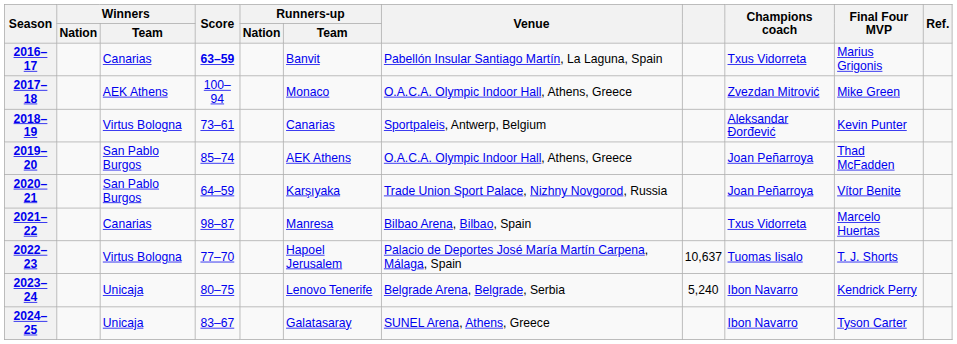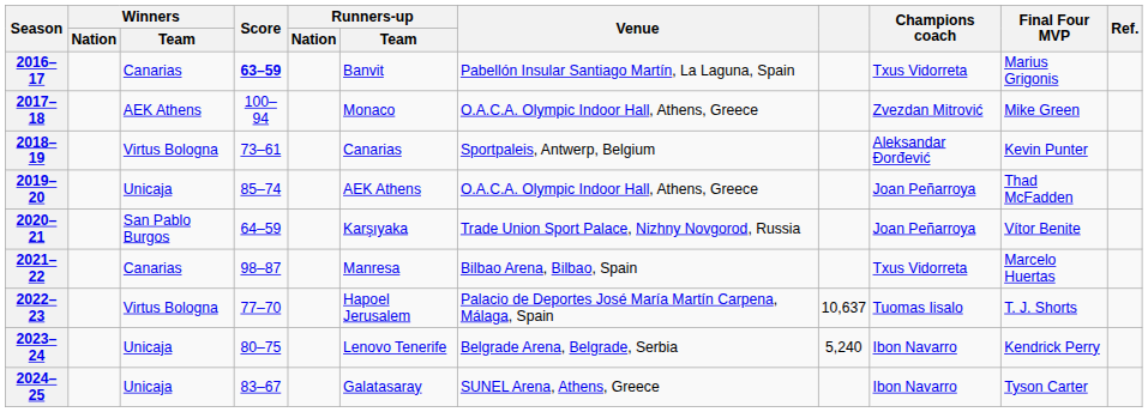 <table class="wikitable plainrowheaders sortable">
 <tr>
 <th scope="col" rowspan="2">Season</th>
 <th scope="col" colspan="2">Winners</th>
 <th scope="col" rowspan="2">Score</th>
 <th scope="col" colspan="2">Runners-up</th>
 <th scope="col" rowspan="2">Venue</th>
 <th scope="col" rowspan="2"></th>
 <th scope="col" rowspan="2">Champions coach</th>
 <th scope="col" rowspan="2">Final Four MVP</th>
 <th rowspan="2">Ref.</th>
 </tr>
 <tr>
 <th scope="col">Nation</th>
 <th scope="col">Team</th>
 <th scope="col">Nation</th>
 <th scope="col">Team</th>
 </tr>
 <tr>
 <th scope="row" style="text-align:center"><a href='#'>2016–17</a></th>
 <td align=center></td>
 <td><a href='#'>Canarias</a></td>
 <td align=center><strong><a href='#'>63–59</a></strong></td>
 <td align=center></td>
 <td><a href='#'>Banvit</a></td>
 <td><a href='#'>Pabellón Insular Santiago Martín</a>, La Laguna, Spain</td>
 <td align=center></td>
 <td><a href='#'>Txus Vidorreta</a></td>
 <td><a href='#'>Marius Grigonis</a></td>
 <td></td>
 </tr>
 <tr>
 <th scope="row" style="text-align:center"><a href='#'>2017–18</a></th>
 <td align=center></td>
 <td><a href='#'>AEK Athens</a></td>
 <td align=center><a href='#'>100–94</a></td>
 <td align=center></td>
 <td><a href='#'>Monaco</a></td>
 <td><a href='#'>O.A.C.A. Olympic Indoor Hall</a>, Athens, Greece</td>
 <td align=center></td>
 <td><a href='#'>Zvezdan Mitrović</a></td>
 <td><a href='#'>Mike Green</a></td>
 <td></td>
 </tr>
 <tr>
 <th scope="row" style="text-align:center"><a href='#'>2018–19</a></th>
 <td align=center></td>
 <td><a href='#'>Virtus Bologna</a></td>
 <td align=center><a href='#'>73–61</a></td>
 <td align=center></td>
 <td><a href='#'>Canarias</a></td>
 <td><a href='#'>Sportpaleis</a>, Antwerp, Belgium</td>
 <td align=center></td>
 <td><a href='#'>Aleksandar Đorđević</a></td>
 <td><a href='#'>Kevin Punter</a></td>
 <td></td>
 </tr>
 <tr>
 <th scope="row" style="text-align:center"><a href='#'>2019–20</a></th>
 <td align=center></td>
-<td><a href='#'>San Pablo Burgos</a></td>
+<td><a href='#'>Unicaja</a></td>
 <td align=center><a href='#'>85–74</a></td>
 <td align=center></td>
 <td><a href='#'>AEK Athens</a></td>
 <td><a href='#'>O.A.C.A. Olympic Indoor Hall</a>, Athens, Greece</td>
 <td align=center></td>
 <td><a href='#'>Joan Peñarroya</a></td>
 <td><a href='#'>Thad McFadden</a></td>
 <td></td>
 </tr>
 <tr>
 <th scope="row" style="text-align:center"><a href='#'>2020–21</a></th>
 <td align=center></td>
 <td><a href='#'>San Pablo Burgos</a></td>
 <td align=center><a href='#'>64–59</a></td>
 <td align=center></td>
 <td><a href='#'> Karşıyaka</a></td>
 <td><a href='#'>Trade Union Sport Palace</a>, <a href='#'>Nizhny Novgorod</a>, Russia</td>
 <td align=center></td>
 <td><a href='#'>Joan Peñarroya</a></td>
 <td><a href='#'>Vítor Benite</a></td>
 <td></td>
 </tr>
 <tr>
 <th scope="row" style="text-align:center"><a href='#'>2021–22</a></th>
 <td align=center></td>
 <td><a href='#'>Canarias</a></td>
 <td align=center><a href='#'>98–87</a></td>
 <td align=center></td>
 <td><a href='#'>Manresa</a></td>
 <td><a href='#'>Bilbao Arena</a>, <a href='#'>Bilbao</a>, Spain</td>
 <td align=center></td>
 <td><a href='#'>Txus Vidorreta</a></td>
 <td><a href='#'>Marcelo Huertas</a></td>
 <td></td>
 </tr>
 <tr>
 <th scope="row" style="text-align:center"><a href='#'>2022–23</a></th>
 <td align=center></td>
 <td><a href='#'>Virtus Bologna</a></td>
 <td align=center><a href='#'>77–70</a></td>
 <td align=center></td>
 <td><a href='#'>Hapoel Jerusalem</a></td>
 <td><a href='#'>Palacio de Deportes José María Martín Carpena</a>, <a href='#'>Málaga</a>, Spain</td>
 <td align=center>10,637</td>
 <td><a href='#'>Tuomas Iisalo</a></td>
 <td><a href='#'>T. J. Shorts</a></td>
 <td></td>
 </tr>
 <tr>
 <th scope="row" style="text-align:center"><a href='#'>2023–24</a></th>
 <td align=center></td>
 <td><a href='#'>Unicaja</a></td>
 <td align=center><a href='#'>80–75</a></td>
 <td align=center></td>
 <td><a href='#'>Lenovo Tenerife</a></td>
 <td><a href='#'>Belgrade Arena</a>, <a href='#'>Belgrade</a>, Serbia</td>
 <td align=center>5,240</td>
 <td><a href='#'>Ibon Navarro</a></td>
 <td><a href='#'>Kendrick Perry</a></td>
 <td></td>
 </tr>
 <tr>
 <th scope="row" style="text-align:center"><a href='#'>2024–25</a></th>
 <td align=center></td>
 <td><a href='#'>Unicaja</a></td>
 <td align=center><a href='#'>83–67</a></td>
 <td align=center></td>
 <td><a href='#'>Galatasaray</a></td>
 <td><a href='#'>SUNEL Arena</a>, <a href='#'>Athens</a>, Greece</td>
 <td align=center></td>
 <td><a href='#'>Ibon Navarro</a></td>
 <td><a href='#'>Tyson Carter</a></td>
 <td></td>
 </tr>
 </table>
